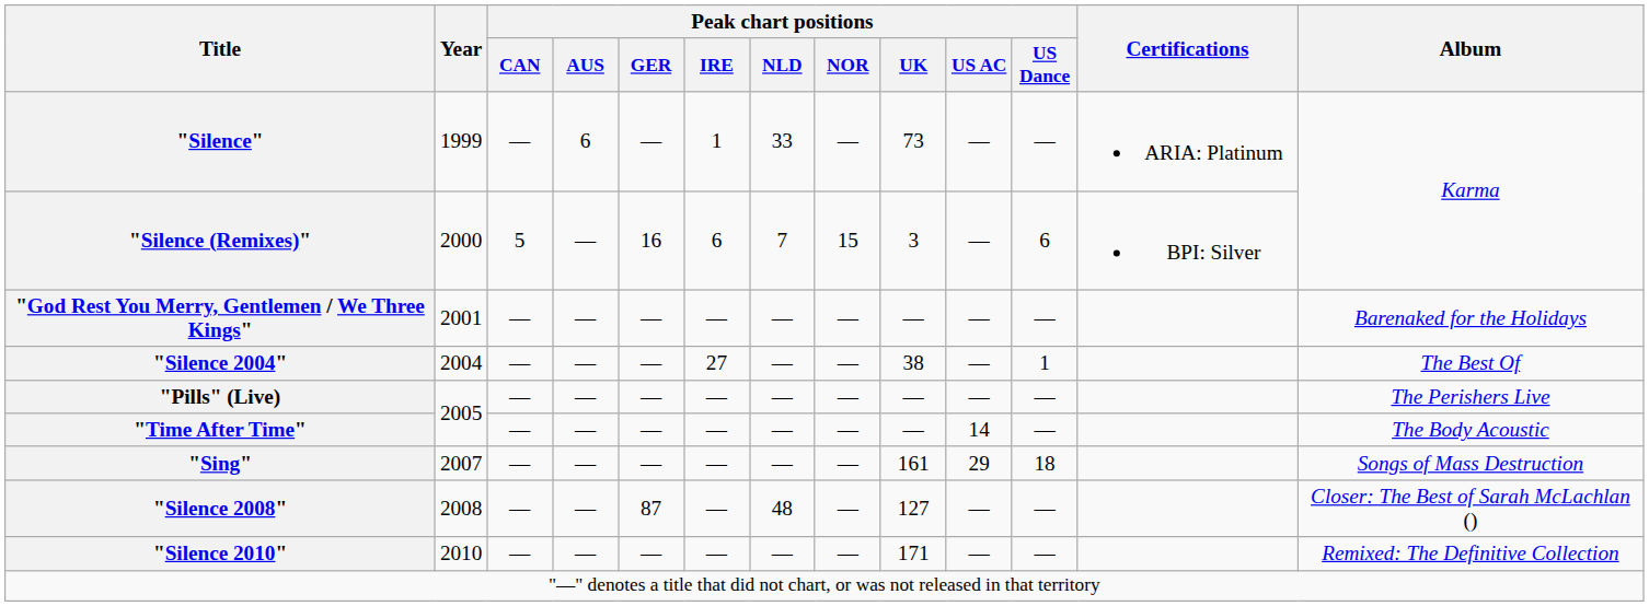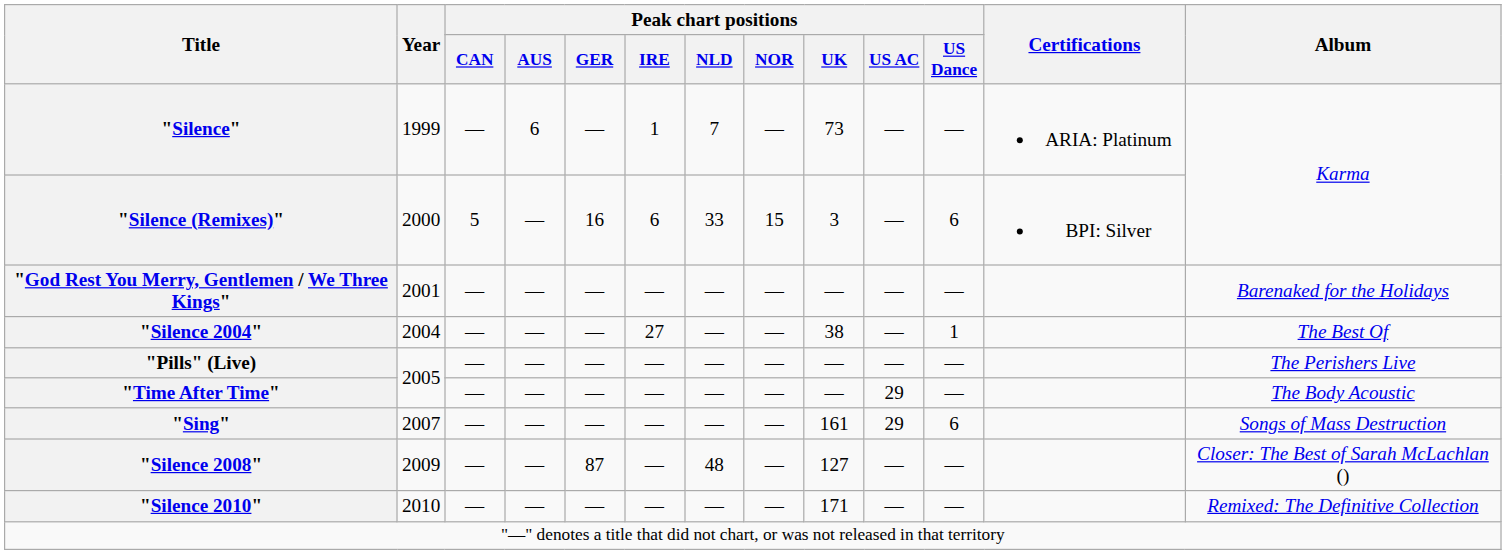 <table class="wikitable plainrowheaders" style="text-align:center;">
 <tr>
 <th scope="col" rowspan="2" style="width:20em;">Title</th>
 <th scope="col" rowspan="2">Year</th>
 <th scope="col" colspan="9">Peak chart positions</th>
 <th scope="col" rowspan="2" style="width:10em;"><a href='#'>Certifications</a></th>
 <th scope="col" rowspan="2">Album</th>
 </tr>
 <tr>
 <th scope="col" style="width:3em;font-size:90%;"><a href='#'>CAN</a><br></th>
 <th scope="col" style="width:3em;font-size:90%;"><a href='#'>AUS</a><br></th>
 <th scope="col" style="width:3em;font-size:90%;"><a href='#'>GER</a><br></th>
 <th scope="col" style="width:3em;font-size:90%;"><a href='#'>IRE</a><br></th>
 <th scope="col" style="width:3em;font-size:90%;"><a href='#'>NLD</a><br></th>
 <th scope="col" style="width:3em;font-size:90%;"><a href='#'>NOR</a><br></th>
 <th scope="col" style="width:3em;font-size:90%;"><a href='#'>UK</a><br></th>
 <th scope="col" style="width:3em;font-size:90%;"><a href='#'>US AC</a><br></th>
 <th scope="col" style="width:3em;font-size:90%;"><a href='#'>US Dance</a><br></th>
 </tr>
 <tr>
 <th scope="row">"<a href='#'>Silence</a>"<br></th>
 <td>1999</td>
 <td>—</td>
 <td>6</td>
 <td>—</td>
 <td>1</td>
-<td>33</td>
+<td>7</td>
 <td>—</td>
 <td>73</td>
 <td>—</td>
 <td>—</td>
 <td><br><ul><li>ARIA: Platinum</li></ul></td>
 <td rowspan=2><em><a href='#'>Karma</a></em></td>
 </tr>
 <tr>
 <th scope="row">"<a href='#'>Silence (Remixes)</a>"<br></th>
 <td>2000</td>
 <td>5</td>
 <td>—</td>
 <td>16</td>
 <td>6</td>
-<td>7</td>
+<td>33</td>
 <td>15</td>
 <td>3</td>
 <td>—</td>
 <td>6</td>
 <td><br><ul><li>BPI: Silver</li></ul></td>
 </tr>
 <tr>
 <th scope="row">"<a href='#'>God Rest You Merry, Gentlemen</a> / <a href='#'>We Three Kings</a>"<br></th>
 <td>2001</td>
 <td>—</td>
 <td>—</td>
 <td>—</td>
 <td>—</td>
 <td>—</td>
 <td>—</td>
 <td>—</td>
 <td>—</td>
 <td>—</td>
 <td></td>
 <td><em><a href='#'>Barenaked for the Holidays</a></em></td>
 </tr>
 <tr>
 <th scope="row">"<a href='#'>Silence 2004</a>"<br></th>
 <td>2004</td>
 <td>—</td>
 <td>—</td>
 <td>—</td>
 <td>27</td>
 <td>—</td>
 <td>—</td>
 <td>38</td>
 <td>—</td>
 <td>1</td>
 <td></td>
 <td><em><a href='#'>The Best Of</a></em></td>
 </tr>
 <tr>
 <th scope="row">"Pills" (Live)<br></th>
 <td rowspan=2>2005</td>
 <td>—</td>
 <td>—</td>
 <td>—</td>
 <td>—</td>
 <td>—</td>
 <td>—</td>
 <td>—</td>
 <td>—</td>
 <td>—</td>
 <td></td>
 <td><em><a href='#'>The Perishers Live</a></em></td>
 </tr>
 <tr>
 <th scope="row">"<a href='#'>Time After Time</a>"<br></th>
 <td>—</td>
 <td>—</td>
 <td>—</td>
 <td>—</td>
 <td>—</td>
 <td>—</td>
 <td>—</td>
-<td>14</td>
+<td>29</td>
 <td>—</td>
 <td></td>
 <td><em><a href='#'>The Body Acoustic</a></em></td>
 </tr>
 <tr>
 <th scope="row">"<a href='#'>Sing</a>"<br></th>
 <td>2007</td>
 <td>—</td>
 <td>—</td>
 <td>—</td>
 <td>—</td>
 <td>—</td>
 <td>—</td>
 <td>161</td>
 <td>29</td>
-<td>18</td>
+<td>6</td>
 <td></td>
 <td><em><a href='#'>Songs of Mass Destruction</a></em></td>
 </tr>
 <tr>
 <th scope="row">"<a href='#'>Silence 2008</a>"<br></th>
-<td>2008</td>
+<td>2009</td>
 <td>—</td>
 <td>—</td>
 <td>87</td>
 <td>—</td>
 <td>48</td>
 <td>—</td>
 <td>127</td>
 <td>—</td>
 <td>—</td>
 <td></td>
 <td><em><a href='#'>Closer: The Best of Sarah McLachlan</a></em> ()</td>
 </tr>
 <tr>
 <th scope="row">"<a href='#'>Silence 2010</a>"<br></th>
 <td>2010</td>
 <td>—</td>
 <td>—</td>
 <td>—</td>
 <td>—</td>
 <td>—</td>
 <td>—</td>
 <td>171</td>
 <td>—</td>
 <td>—</td>
 <td></td>
 <td><em><a href='#'>Remixed: The Definitive Collection</a></em></td>
 </tr>
 <tr>
 <td colspan="14" style="font-size:90%">"—" denotes a title that did not chart, or was not released in that territory</td>
 </tr>
 </table>
